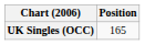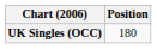 <table class="wikitable plainrowheaders" style="text-align:center">
 <tr>
 <th>Chart (2006)</th>
 <th>Position</th>
 </tr>
 <tr>
 <th scope="row">UK Singles (OCC)</th>
-<td>165</td>
+<td>180</td>
 </tr>
 </table>
